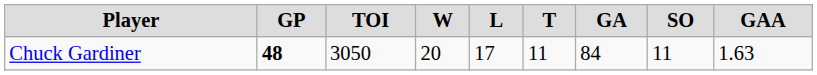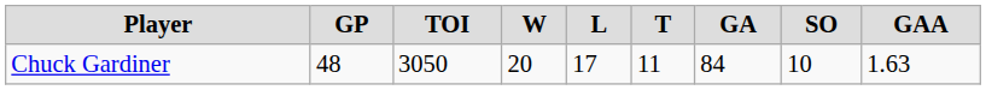 <table class="wikitable" width="50%">
 <tr align="center"  bgcolor="#dddddd">
 <td><strong>Player</strong></td>
 <td><strong>GP</strong></td>
 <td><strong>TOI</strong></td>
 <td><strong>W</strong></td>
 <td><strong>L</strong></td>
 <td><strong>T</strong></td>
 <td><strong>GA</strong></td>
 <td><strong>SO</strong></td>
 <td><strong>GAA</strong></td>
 </tr>
 <tr>
 <td><a href='#'>Chuck Gardiner</a></td>
-<td><strong>48</strong></td>
+<td>48</td>
 <td>3050</td>
 <td>20</td>
 <td>17</td>
 <td>11</td>
 <td>84</td>
-<td>11</td>
+<td>10</td>
 <td>1.63</td>
 </tr>
 </table>
